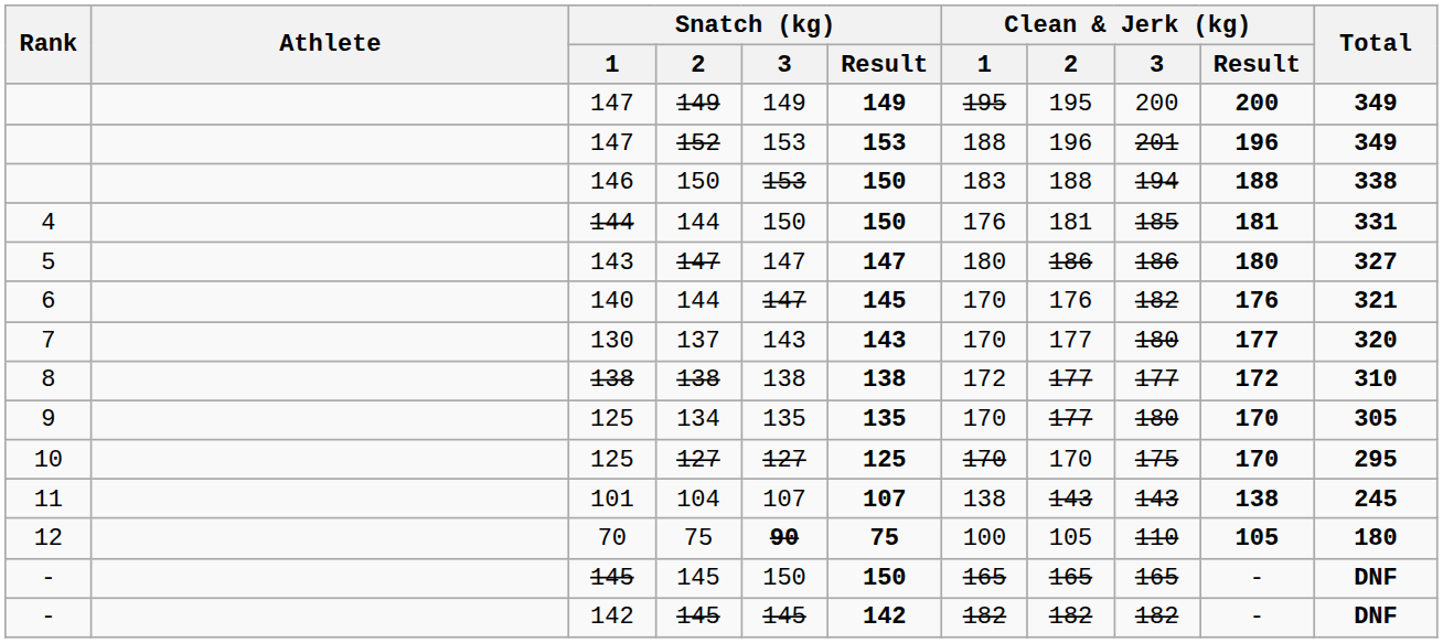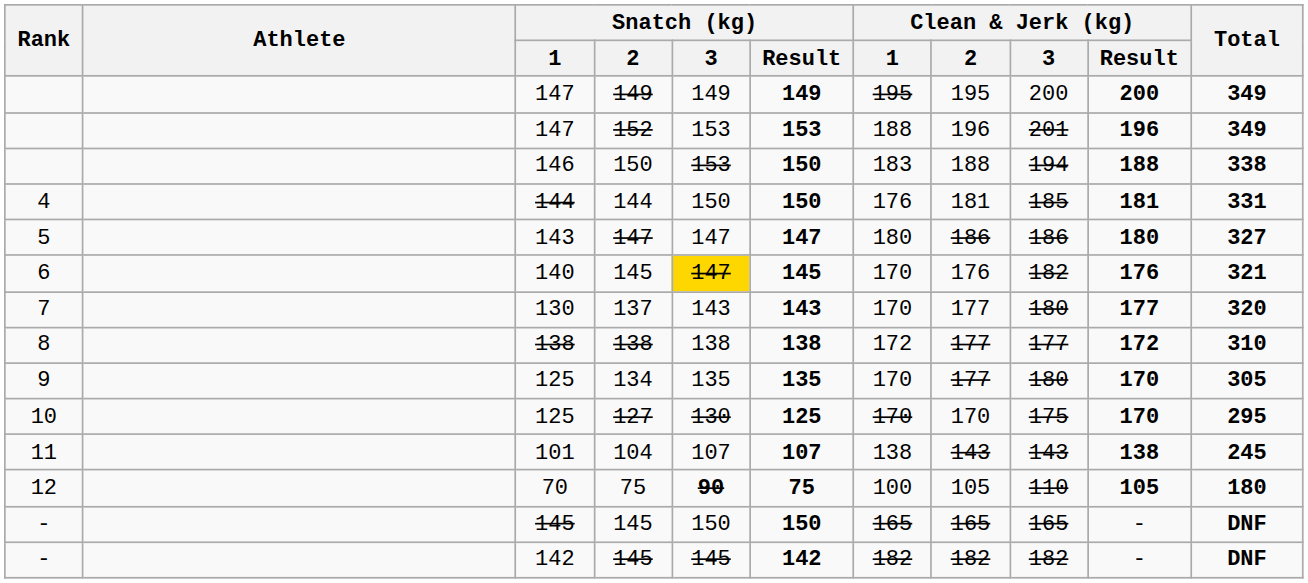 <table class = "wikitable" style="text-align:center;">
 <tr>
 <th rowspan=2 width=40>Rank</th>
 <th rowspan=2 width=250>Athlete</th>
 <th colspan=4>Snatch (kg)</th>
 <th colspan=4>Clean & Jerk (kg)</th>
 <th rowspan=2 width=60>Total</th>
 </tr>
 <tr>
 <th width=40>1</th>
 <th width=40>2</th>
 <th width=40>3</th>
 <th width=55>Result</th>
 <th width=40>1</th>
 <th width=40>2</th>
 <th width=40>3</th>
 <th width=55>Result</th>
 </tr>
 <tr>
 <td></td>
 <td align=left></td>
 <td>147</td>
 <td><s>149</s></td>
 <td>149</td>
 <td><strong>149</strong></td>
 <td><s>195</s></td>
 <td>195</td>
 <td>200</td>
 <td><strong>200</strong></td>
 <td><strong>349</strong></td>
 </tr>
 <tr>
 <td></td>
 <td align=left></td>
 <td>147</td>
 <td><s>152</s></td>
 <td>153</td>
 <td><strong>153</strong></td>
 <td>188</td>
 <td>196</td>
 <td><s>201</s></td>
 <td><strong>196</strong></td>
 <td><strong>349</strong></td>
 </tr>
 <tr>
 <td></td>
 <td align=left></td>
 <td>146</td>
 <td>150</td>
 <td><s>153</s></td>
 <td><strong>150</strong></td>
 <td>183</td>
 <td>188</td>
 <td><s>194</s></td>
 <td><strong>188</strong></td>
 <td><strong>338</strong></td>
 </tr>
 <tr>
 <td>4</td>
 <td align=left></td>
 <td><s>144</s></td>
 <td>144</td>
 <td>150</td>
 <td><strong>150</strong></td>
 <td>176</td>
 <td>181</td>
 <td><s>185</s></td>
 <td><strong>181</strong></td>
 <td><strong>331</strong></td>
 </tr>
 <tr>
 <td>5</td>
 <td align=left></td>
 <td>143</td>
 <td><s>147</s></td>
 <td>147</td>
 <td><strong>147</strong></td>
 <td>180</td>
 <td><s>186</s></td>
 <td><s>186</s></td>
 <td><strong>180</strong></td>
 <td><strong>327</strong></td>
 </tr>
 <tr>
 <td>6</td>
 <td align=left></td>
 <td>140</td>
-<td>144</td>
-<td><s>147</s></td>
+<td>145</td>
+<td style="background: gold;"><s>147</s></td>
 <td><strong>145</strong></td>
 <td>170</td>
 <td>176</td>
 <td><s>182</s></td>
 <td><strong>176</strong></td>
 <td><strong>321</strong></td>
 </tr>
 <tr>
 <td>7</td>
 <td align=left></td>
 <td>130</td>
 <td>137</td>
 <td>143</td>
 <td><strong>143</strong></td>
 <td>170</td>
 <td>177</td>
 <td><s>180</s></td>
 <td><strong>177</strong></td>
 <td><strong>320</strong></td>
 </tr>
 <tr>
 <td>8</td>
 <td align=left></td>
 <td><s>138</s></td>
 <td><s>138</s></td>
 <td>138</td>
 <td><strong>138</strong></td>
 <td>172</td>
 <td><s>177</s></td>
 <td><s>177</s></td>
 <td><strong>172</strong></td>
 <td><strong>310</strong></td>
 </tr>
 <tr>
 <td>9</td>
 <td align=left></td>
 <td>125</td>
 <td>134</td>
 <td>135</td>
 <td><strong>135</strong></td>
 <td>170</td>
 <td><s>177</s></td>
 <td><s>180</s></td>
 <td><strong>170</strong></td>
 <td><strong>305</strong></td>
 </tr>
 <tr>
 <td>10</td>
 <td align=left></td>
 <td>125</td>
 <td><s>127</s></td>
-<td><s>127</s></td>
+<td><s>130</s></td>
 <td><strong>125</strong></td>
 <td><s>170</s></td>
 <td>170</td>
 <td><s>175</s></td>
 <td><strong>170</strong></td>
 <td><strong>295</strong></td>
 </tr>
 <tr>
 <td>11</td>
 <td align=left></td>
 <td>101</td>
 <td>104</td>
 <td>107</td>
 <td><strong>107</strong></td>
 <td>138</td>
 <td><s>143</s></td>
 <td><s>143</s></td>
 <td><strong>138</strong></td>
 <td><strong>245</strong></td>
 </tr>
 <tr>
 <td>12</td>
 <td align=left></td>
 <td>70</td>
 <td>75</td>
 <td><strong><s>90</s></strong></td>
 <td><strong>75</strong></td>
 <td>100</td>
 <td>105</td>
 <td><s>110</s></td>
 <td><strong>105</strong></td>
 <td><strong>180</strong></td>
 </tr>
 <tr>
 <td>-</td>
 <td align=left></td>
 <td><s>145</s></td>
 <td>145</td>
 <td>150</td>
 <td><strong>150</strong></td>
 <td><s>165</s></td>
 <td><s>165</s></td>
 <td><s>165</s></td>
 <td>-</td>
 <td><strong>DNF</strong></td>
 </tr>
 <tr>
 <td>-</td>
 <td align=left></td>
 <td>142</td>
 <td><s>145</s></td>
 <td><s>145</s></td>
 <td><strong>142</strong></td>
 <td><s>182</s></td>
 <td><s>182</s></td>
 <td><s>182</s></td>
 <td>-</td>
 <td><strong>DNF</strong></td>
 </tr>
 </table>
